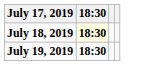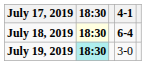 <table class="wikitable">
 <tr>
 <th><strong>July 17, 2019</strong></th>
 <th>18:30</th>
 <th></th>
+<th>4-1</th>
 <th></th>
 </tr>
 <tr>
 <td><strong>July 18, 2019</strong></td>
 <td style="background: lightyellow;"><strong>18:30</strong></td>
 <td></td>
+<td><strong>6-4</strong></td>
 <td></td>
 </tr>
 <tr>
 <td><strong>July 19, 2019</strong></td>
-<td><strong>18:30</strong></td>
+<td style="background: paleturquoise;"><strong>18:30</strong></td>
 <td></td>
+<td>3-0</td>
 <td></td>
 </tr>
 </table>
